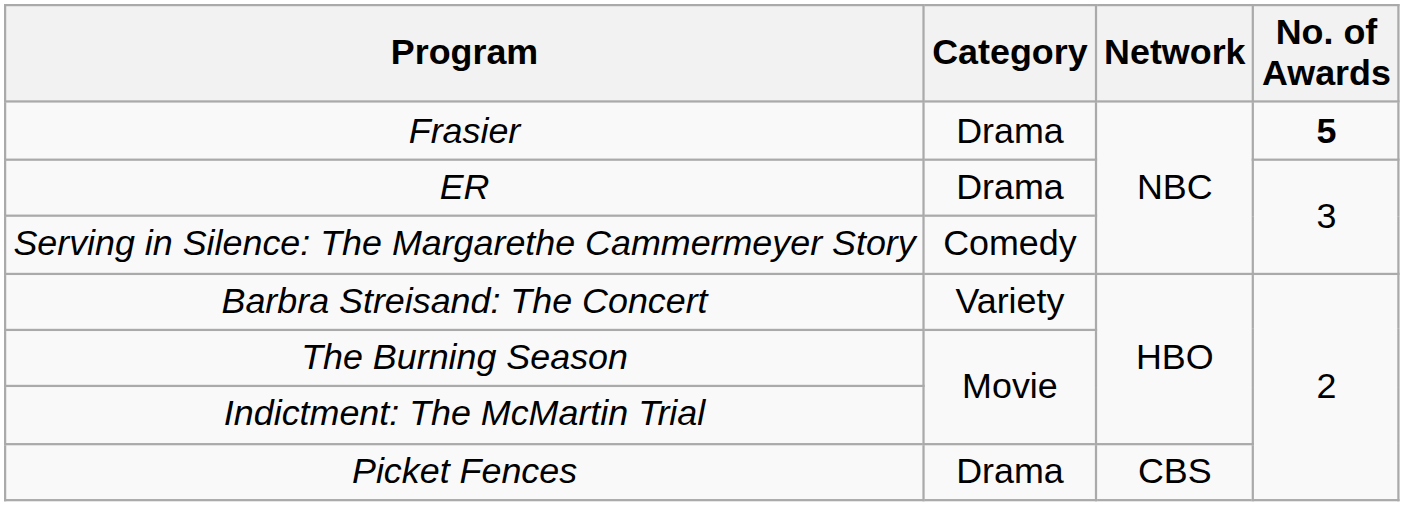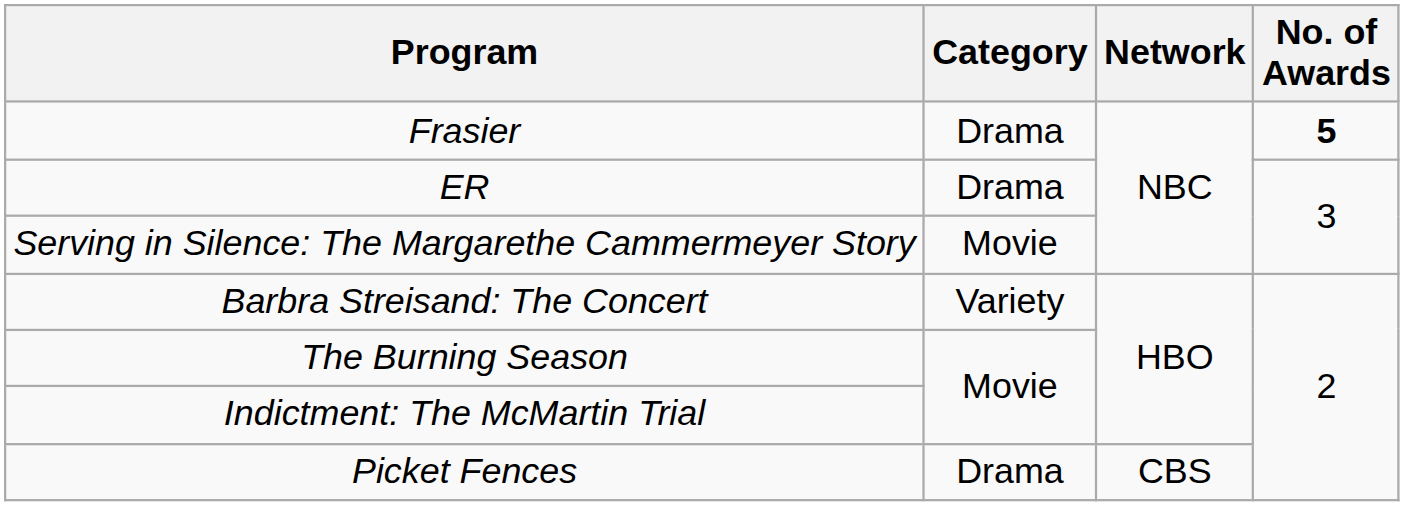 <table class="wikitable">
 <tr>
 <th>Program</th>
 <th>Category</th>
 <th>Network</th>
 <th>No. of<br>Awards</th>
 </tr>
 <tr style="text-align:center">
 <td><em>Frasier</em></td>
 <td>Drama</td>
 <td rowspan="3">NBC</td>
 <td><strong>5</strong></td>
 </tr>
 <tr style="text-align:center">
 <td><em>ER</em></td>
 <td>Drama</td>
 <td rowspan="2">3</td>
 </tr>
 <tr style="text-align:center">
 <td><em>Serving in Silence: The Margarethe Cammermeyer Story</em></td>
-<td>Comedy</td>
+<td>Movie</td>
 </tr>
 <tr style="text-align:center">
 <td><em>Barbra Streisand: The Concert</em></td>
 <td>Variety</td>
 <td rowspan="3">HBO</td>
 <td rowspan="4">2</td>
 </tr>
 <tr style="text-align:center">
 <td><em>The Burning Season</em></td>
 <td rowspan="2">Movie</td>
 </tr>
 <tr style="text-align:center">
 <td><em>Indictment: The McMartin Trial</em></td>
 </tr>
 <tr style="text-align:center">
 <td><em>Picket Fences</em></td>
 <td>Drama</td>
 <td>CBS</td>
 </tr>
 </table>
